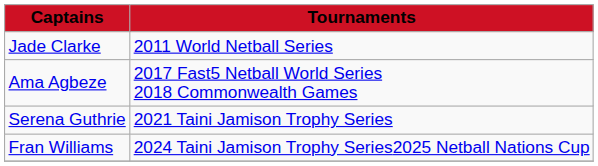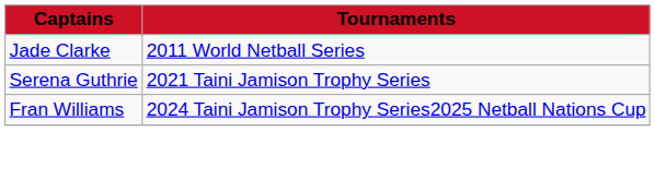 <table class="wikitable collapsible" border="1">
 <tr>
 <th style="background:#CE1124;"><span>Captains</span></th>
 <th style="background:#CE1124;"><span>Tournaments</span></th>
 </tr>
 <tr>
 <td><a href='#'>Jade Clarke</a></td>
 <td><a href='#'>2011 World Netball Series</a></td>
-</tr>
-<tr>
-<td><a href='#'>Ama Agbeze</a></td>
-<td><a href='#'>2017 Fast5 Netball World Series</a><br><a href='#'>2018 Commonwealth Games</a></td>
 </tr>
 <tr>
 <td><a href='#'>Serena Guthrie</a></td>
 <td><a href='#'>2021 Taini Jamison Trophy Series</a></td>
 </tr>
 <tr>
 <td><a href='#'>Fran Williams</a></td>
 <td><a href='#'>2024 Taini Jamison Trophy Series</a><a href='#'>2025 Netball Nations Cup</a></td>
 </tr>
 <tr>
 </tr>
 </table>
